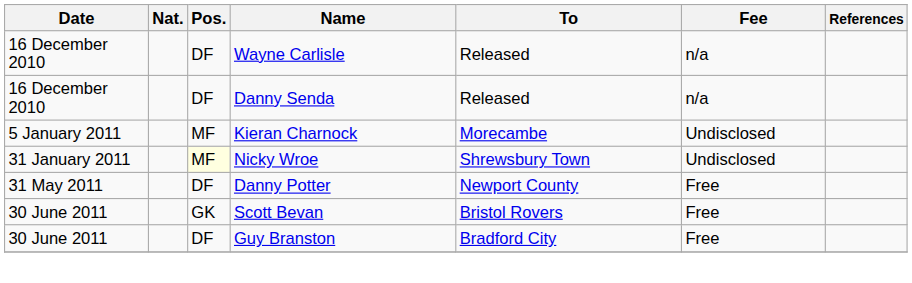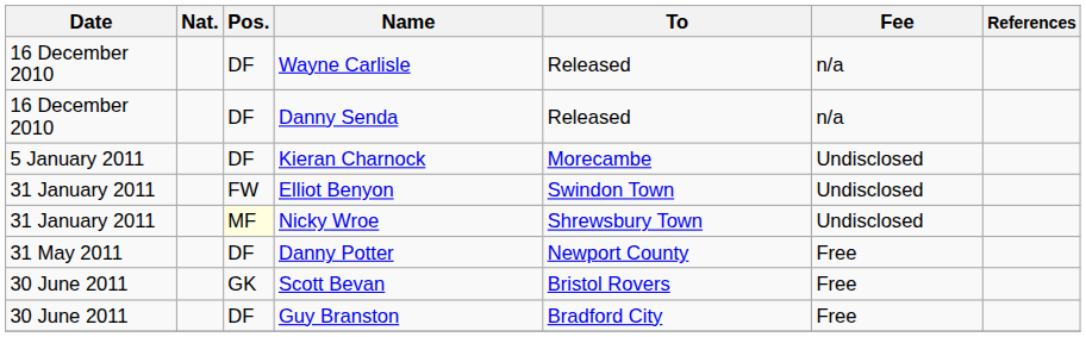 <table class="wikitable" style="font-size: 95%; text-align: left;">
 <tr>
 <th width=125>Date</th>
 <th>Nat.</th>
 <th>Pos.</th>
 <th width=200>Name</th>
 <th width=200>To</th>
 <th width=125>Fee</th>
 <th><small>References</small></th>
 </tr>
 <tr>
 <td>16 December 2010</td>
 <td></td>
 <td>DF</td>
 <td><a href='#'>Wayne Carlisle</a></td>
 <td>Released</td>
 <td>n/a</td>
 <td align="center"></td>
 </tr>
 <tr>
 <td>16 December 2010</td>
 <td></td>
 <td>DF</td>
 <td><a href='#'>Danny Senda</a></td>
 <td>Released</td>
 <td>n/a</td>
 <td align="center"></td>
 </tr>
 <tr>
 <td>5 January 2011</td>
 <td></td>
-<td>MF</td>
+<td>DF</td>
 <td><a href='#'>Kieran Charnock</a></td>
 <td><a href='#'>Morecambe</a></td>
+<td>Undisclosed</td>
+<td align="center"></td>
+</tr>
+<tr>
+<td>31 January 2011</td>
+<td></td>
+<td>FW</td>
+<td><a href='#'>Elliot Benyon</a></td>
+<td><a href='#'>Swindon Town</a></td>
 <td>Undisclosed</td>
 <td align="center"></td>
 </tr>
 <tr>
 <td>31 January 2011</td>
 <td></td>
 <td style="background: lightyellow;">MF</td>
 <td><a href='#'>Nicky Wroe</a></td>
 <td><a href='#'>Shrewsbury Town</a></td>
 <td>Undisclosed</td>
 <td align="center"></td>
 </tr>
 <tr>
 <td>31 May 2011</td>
 <td></td>
 <td>DF</td>
 <td><a href='#'>Danny Potter</a></td>
 <td><a href='#'>Newport County</a></td>
 <td>Free</td>
 <td align="center"></td>
 </tr>
 <tr>
 <td>30 June 2011</td>
 <td></td>
 <td>GK</td>
 <td><a href='#'>Scott Bevan</a></td>
 <td><a href='#'>Bristol Rovers</a></td>
 <td>Free</td>
 <td align="center"></td>
 </tr>
 <tr>
 <td>30 June 2011</td>
 <td></td>
 <td>DF</td>
 <td><a href='#'>Guy Branston</a></td>
 <td><a href='#'>Bradford City</a></td>
 <td>Free</td>
 <td align="center"></td>
 </tr>
 <tr>
 </tr>
 </table>
